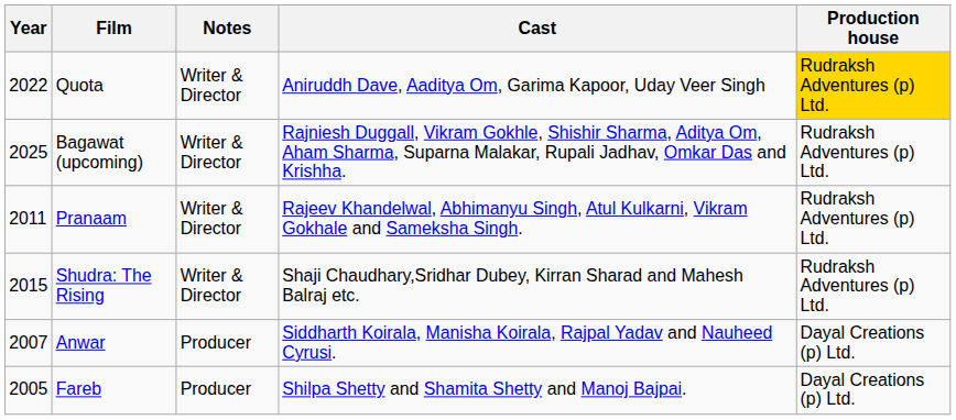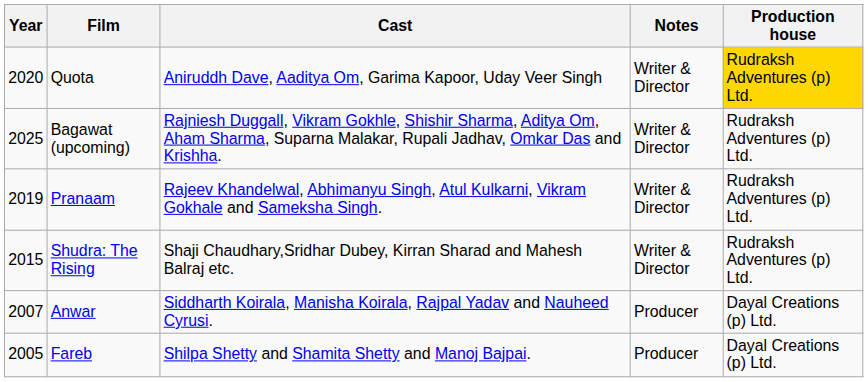 <table class="wikitable">
 <tr>
 <th>Year</th>
 <th>Film</th>
+<th>Cast</th>
 <th>Notes</th>
-<th>Cast</th>
 <th>Production house</th>
 </tr>
 <tr>
-<td>2022</td>
+<td>2020</td>
 <td>Quota</td>
+<td><a href='#'>Aniruddh Dave</a>, <a href='#'>Aaditya Om</a>, Garima Kapoor, Uday Veer Singh</td>
 <td>Writer & Director</td>
-<td><a href='#'>Aniruddh Dave</a>, <a href='#'>Aaditya Om</a>, Garima Kapoor, Uday Veer Singh</td>
 <td style="background: gold;">Rudraksh Adventures (p) Ltd.</td>
 </tr>
 <tr>
 <td>2025</td>
 <td>Bagawat (upcoming)</td>
+<td><a href='#'>Rajniesh Duggall</a>, <a href='#'>Vikram Gokhle</a>, <a href='#'>Shishir Sharma</a>, <a href='#'>Aditya Om</a>, <a href='#'>Aham Sharma</a>, Suparna Malakar, Rupali Jadhav, <a href='#'>Omkar Das</a> and <a href='#'>Krishha</a>.</td>
 <td>Writer & Director</td>
-<td><a href='#'>Rajniesh Duggall</a>, <a href='#'>Vikram Gokhle</a>, <a href='#'>Shishir Sharma</a>, <a href='#'>Aditya Om</a>, <a href='#'>Aham Sharma</a>, Suparna Malakar, Rupali Jadhav, <a href='#'>Omkar Das</a> and <a href='#'>Krishha</a>.</td>
 <td>Rudraksh Adventures (p) Ltd.</td>
 </tr>
 <tr>
-<td>2011</td>
+<td>2019</td>
 <td><a href='#'>Pranaam</a></td>
+<td><a href='#'>Rajeev Khandelwal</a>, <a href='#'>Abhimanyu Singh</a>, <a href='#'>Atul Kulkarni</a>, <a href='#'>Vikram Gokhale</a> and <a href='#'>Sameksha Singh</a>.</td>
 <td>Writer & Director</td>
-<td><a href='#'>Rajeev Khandelwal</a>, <a href='#'>Abhimanyu Singh</a>, <a href='#'>Atul Kulkarni</a>, <a href='#'>Vikram Gokhale</a> and <a href='#'>Sameksha Singh</a>.</td>
 <td>Rudraksh Adventures (p) Ltd.</td>
 </tr>
 <tr>
 <td>2015</td>
 <td><a href='#'>Shudra: The Rising</a></td>
+<td>Shaji Chaudhary,Sridhar Dubey, Kirran Sharad and Mahesh Balraj etc.</td>
 <td>Writer & Director</td>
-<td>Shaji Chaudhary,Sridhar Dubey, Kirran Sharad and Mahesh Balraj etc.</td>
 <td>Rudraksh Adventures (p) Ltd.</td>
 </tr>
 <tr>
 <td>2007</td>
 <td><a href='#'>Anwar</a></td>
+<td><a href='#'>Siddharth Koirala</a>, <a href='#'>Manisha Koirala</a>, <a href='#'>Rajpal Yadav</a> and <a href='#'>Nauheed Cyrusi</a>.</td>
 <td>Producer</td>
-<td><a href='#'>Siddharth Koirala</a>, <a href='#'>Manisha Koirala</a>, <a href='#'>Rajpal Yadav</a> and <a href='#'>Nauheed Cyrusi</a>.</td>
 <td>Dayal Creations (p) Ltd.</td>
 </tr>
 <tr>
 <td>2005</td>
 <td><a href='#'>Fareb</a></td>
+<td><a href='#'>Shilpa Shetty</a> and <a href='#'>Shamita Shetty</a> and <a href='#'>Manoj Bajpai</a>.</td>
 <td>Producer</td>
-<td><a href='#'>Shilpa Shetty</a> and <a href='#'>Shamita Shetty</a> and <a href='#'>Manoj Bajpai</a>.</td>
 <td>Dayal Creations (p) Ltd.</td>
 </tr>
 </table>
